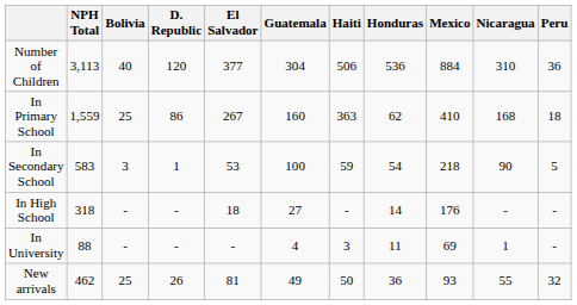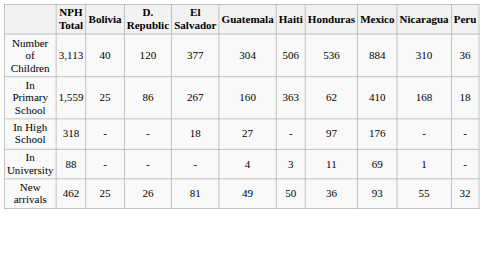 <table class="wikitable" style="text-align:center">
 <tr>
 <th></th>
 <th>NPH Total</th>
 <th>Bolivia</th>
 <th>D. Republic</th>
 <th>El Salvador</th>
 <th>Guatemala</th>
 <th>Haiti</th>
 <th>Honduras</th>
 <th>Mexico</th>
 <th>Nicaragua</th>
 <th>Peru</th>
 </tr>
 <tr>
 <td>Number of Children</td>
 <td>3,113</td>
 <td>40</td>
 <td>120</td>
 <td>377</td>
 <td>304</td>
 <td>506</td>
 <td>536</td>
 <td>884</td>
 <td>310</td>
 <td>36</td>
 </tr>
 <tr>
 <td>In Primary School</td>
 <td>1,559</td>
 <td>25</td>
 <td>86</td>
 <td>267</td>
 <td>160</td>
 <td>363</td>
 <td>62</td>
 <td>410</td>
 <td>168</td>
 <td>18</td>
 </tr>
 <tr>
-<td>In Secondary School</td>
-<td>583</td>
-<td>3</td>
-<td>1</td>
-<td>53</td>
-<td>100</td>
-<td>59</td>
-<td>54</td>
-<td>218</td>
-<td>90</td>
-<td>5</td>
-</tr>
-<tr>
 <td>In High School</td>
 <td>318</td>
 <td>-</td>
 <td>-</td>
 <td>18</td>
 <td>27</td>
 <td>-</td>
-<td>14</td>
+<td>97</td>
 <td>176</td>
 <td>-</td>
 <td>-</td>
 </tr>
 <tr>
 <td>In University</td>
 <td>88</td>
 <td>-</td>
 <td>-</td>
 <td>-</td>
 <td>4</td>
 <td>3</td>
 <td>11</td>
 <td>69</td>
 <td>1</td>
 <td>-</td>
 </tr>
 <tr>
 <td>New arrivals</td>
 <td>462</td>
 <td>25</td>
 <td>26</td>
 <td>81</td>
 <td>49</td>
 <td>50</td>
 <td>36</td>
 <td>93</td>
 <td>55</td>
 <td>32</td>
 </tr>
 </table>
